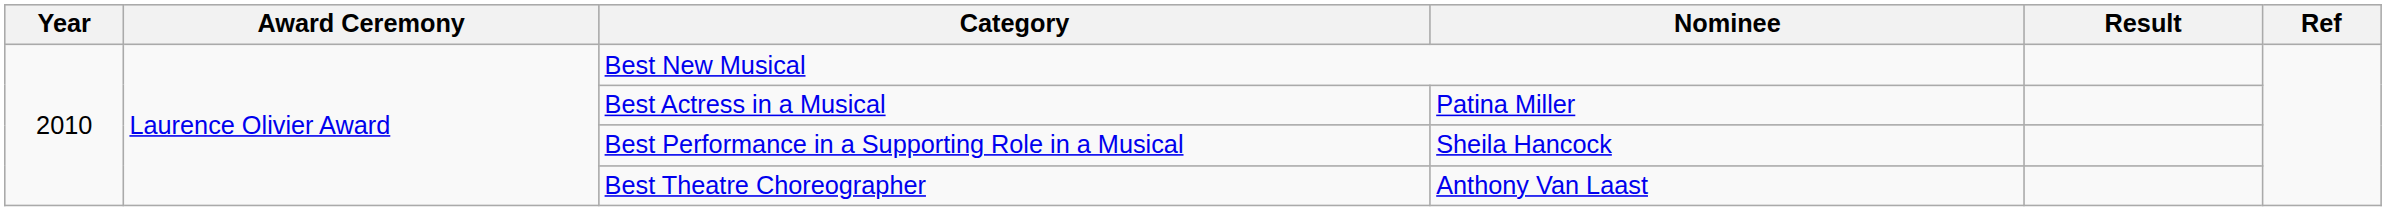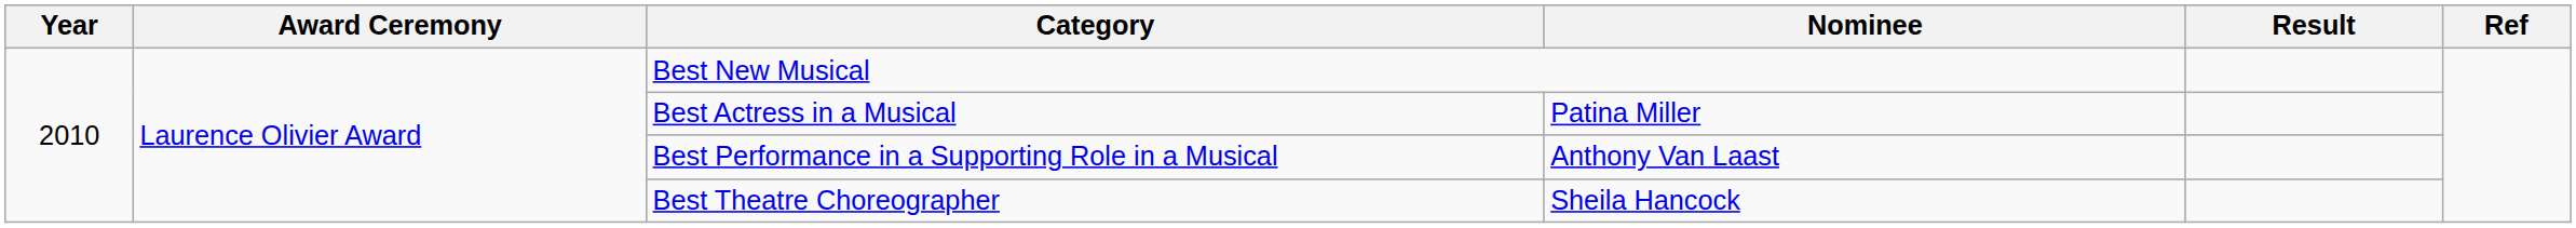 <table class="wikitable" width="95%">
 <tr>
 <th width="5%">Year</th>
 <th width="20%">Award Ceremony</th>
 <th width="35%">Category</th>
 <th width="25%">Nominee</th>
 <th width="10%">Result</th>
 <th width="5%">Ref</th>
 </tr>
 <tr>
 <td rowspan="4" align="center">2010</td>
 <td rowspan="4"><a href='#'>Laurence Olivier Award</a></td>
 <td colspan="2"><a href='#'>Best New Musical</a></td>
 <td></td>
 <td rowspan="4" align="center"></td>
 </tr>
 <tr>
 <td><a href='#'>Best Actress in a Musical</a></td>
 <td><a href='#'>Patina Miller</a></td>
 <td></td>
 </tr>
 <tr>
 <td><a href='#'>Best Performance in a Supporting Role in a Musical</a></td>
-<td><a href='#'>Sheila Hancock</a></td>
+<td><a href='#'>Anthony Van Laast</a></td>
 <td></td>
 </tr>
 <tr>
 <td><a href='#'>Best Theatre Choreographer</a></td>
-<td><a href='#'>Anthony Van Laast</a></td>
+<td><a href='#'>Sheila Hancock</a></td>
 <td></td>
 </tr>
 </table>
